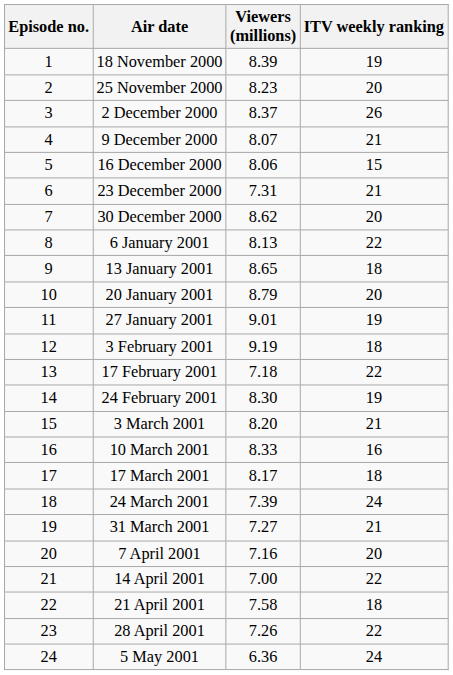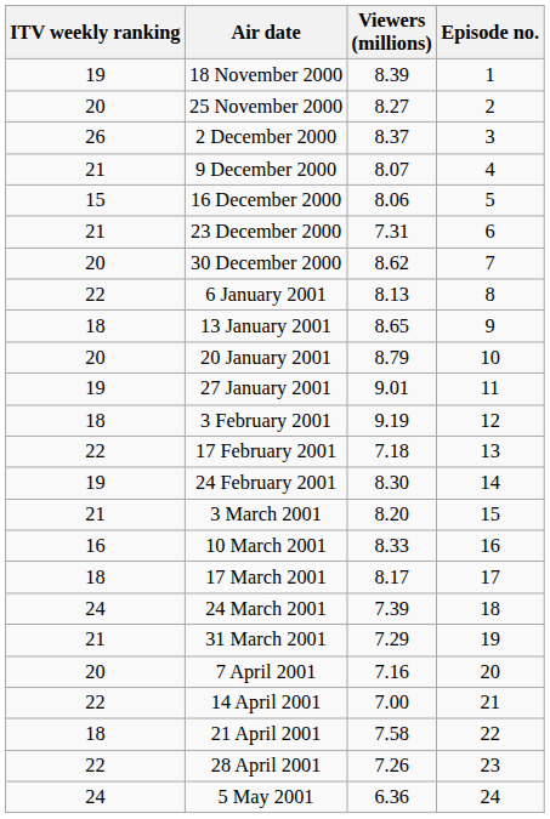 <table class="wikitable" style="text-align:center;">
 <tr>
-<th>Episode no.</th>
+<th>ITV weekly ranking</th>
 <th>Air date</th>
 <th>Viewers<br>(millions)</th>
-<th>ITV weekly ranking</th>
+<th>Episode no.</th>
 </tr>
 <tr>
-<td>1</td>
+<td>19</td>
 <td>18 November 2000</td>
 <td>8.39</td>
-<td>19</td>
+<td>1</td>
 </tr>
 <tr>
+<td>20</td>
+<td>25 November 2000</td>
+<td>8.27</td>
 <td>2</td>
-<td>25 November 2000</td>
-<td>8.23</td>
-<td>20</td>
 </tr>
 <tr>
-<td>3</td>
+<td>26</td>
 <td>2 December 2000</td>
 <td>8.37</td>
-<td>26</td>
+<td>3</td>
 </tr>
 <tr>
-<td>4</td>
+<td>21</td>
 <td>9 December 2000</td>
 <td>8.07</td>
-<td>21</td>
-</tr>
-<tr>
-<td>5</td>
-<td>16 December 2000</td>
-<td>8.06</td>
-<td>15</td>
-</tr>
-<tr>
-<td>6</td>
-<td>23 December 2000</td>
-<td>7.31</td>
-<td>21</td>
-</tr>
-<tr>
-<td>7</td>
-<td>30 December 2000</td>
-<td>8.62</td>
-<td>20</td>
-</tr>
-<tr>
-<td>8</td>
-<td>6 January 2001</td>
-<td>8.13</td>
-<td>22</td>
-</tr>
-<tr>
-<td>9</td>
-<td>13 January 2001</td>
-<td>8.65</td>
-<td>18</td>
-</tr>
-<tr>
-<td>10</td>
-<td>20 January 2001</td>
-<td>8.79</td>
-<td>20</td>
-</tr>
-<tr>
-<td>11</td>
-<td>27 January 2001</td>
-<td>9.01</td>
-<td>19</td>
-</tr>
-<tr>
-<td>12</td>
-<td>3 February 2001</td>
-<td>9.19</td>
-<td>18</td>
-</tr>
-<tr>
-<td>13</td>
-<td>17 February 2001</td>
-<td>7.18</td>
-<td>22</td>
-</tr>
-<tr>
-<td>14</td>
-<td>24 February 2001</td>
-<td>8.30</td>
-<td>19</td>
+<td>4</td>
 </tr>
 <tr>
 <td>15</td>
+<td>16 December 2000</td>
+<td>8.06</td>
+<td>5</td>
+</tr>
+<tr>
+<td>21</td>
+<td>23 December 2000</td>
+<td>7.31</td>
+<td>6</td>
+</tr>
+<tr>
+<td>20</td>
+<td>30 December 2000</td>
+<td>8.62</td>
+<td>7</td>
+</tr>
+<tr>
+<td>22</td>
+<td>6 January 2001</td>
+<td>8.13</td>
+<td>8</td>
+</tr>
+<tr>
+<td>18</td>
+<td>13 January 2001</td>
+<td>8.65</td>
+<td>9</td>
+</tr>
+<tr>
+<td>20</td>
+<td>20 January 2001</td>
+<td>8.79</td>
+<td>10</td>
+</tr>
+<tr>
+<td>19</td>
+<td>27 January 2001</td>
+<td>9.01</td>
+<td>11</td>
+</tr>
+<tr>
+<td>18</td>
+<td>3 February 2001</td>
+<td>9.19</td>
+<td>12</td>
+</tr>
+<tr>
+<td>22</td>
+<td>17 February 2001</td>
+<td>7.18</td>
+<td>13</td>
+</tr>
+<tr>
+<td>19</td>
+<td>24 February 2001</td>
+<td>8.30</td>
+<td>14</td>
+</tr>
+<tr>
+<td>21</td>
 <td>3 March 2001</td>
 <td>8.20</td>
-<td>21</td>
+<td>15</td>
 </tr>
 <tr>
 <td>16</td>
 <td>10 March 2001</td>
 <td>8.33</td>
 <td>16</td>
 </tr>
 <tr>
-<td>17</td>
+<td>18</td>
 <td>17 March 2001</td>
 <td>8.17</td>
+<td>17</td>
+</tr>
+<tr>
+<td>24</td>
+<td>24 March 2001</td>
+<td>7.39</td>
 <td>18</td>
 </tr>
 <tr>
-<td>18</td>
-<td>24 March 2001</td>
-<td>7.39</td>
-<td>24</td>
-</tr>
-<tr>
+<td>21</td>
+<td>31 March 2001</td>
+<td>7.29</td>
 <td>19</td>
-<td>31 March 2001</td>
-<td>7.27</td>
-<td>21</td>
 </tr>
 <tr>
 <td>20</td>
 <td>7 April 2001</td>
 <td>7.16</td>
 <td>20</td>
 </tr>
 <tr>
-<td>21</td>
+<td>22</td>
 <td>14 April 2001</td>
 <td>7.00</td>
+<td>21</td>
+</tr>
+<tr>
+<td>18</td>
+<td>21 April 2001</td>
+<td>7.58</td>
 <td>22</td>
 </tr>
 <tr>
 <td>22</td>
-<td>21 April 2001</td>
-<td>7.58</td>
-<td>18</td>
-</tr>
-<tr>
-<td>23</td>
 <td>28 April 2001</td>
 <td>7.26</td>
-<td>22</td>
+<td>23</td>
 </tr>
 <tr>
 <td>24</td>
 <td>5 May 2001</td>
 <td>6.36</td>
 <td>24</td>
 </tr>
 </table>
